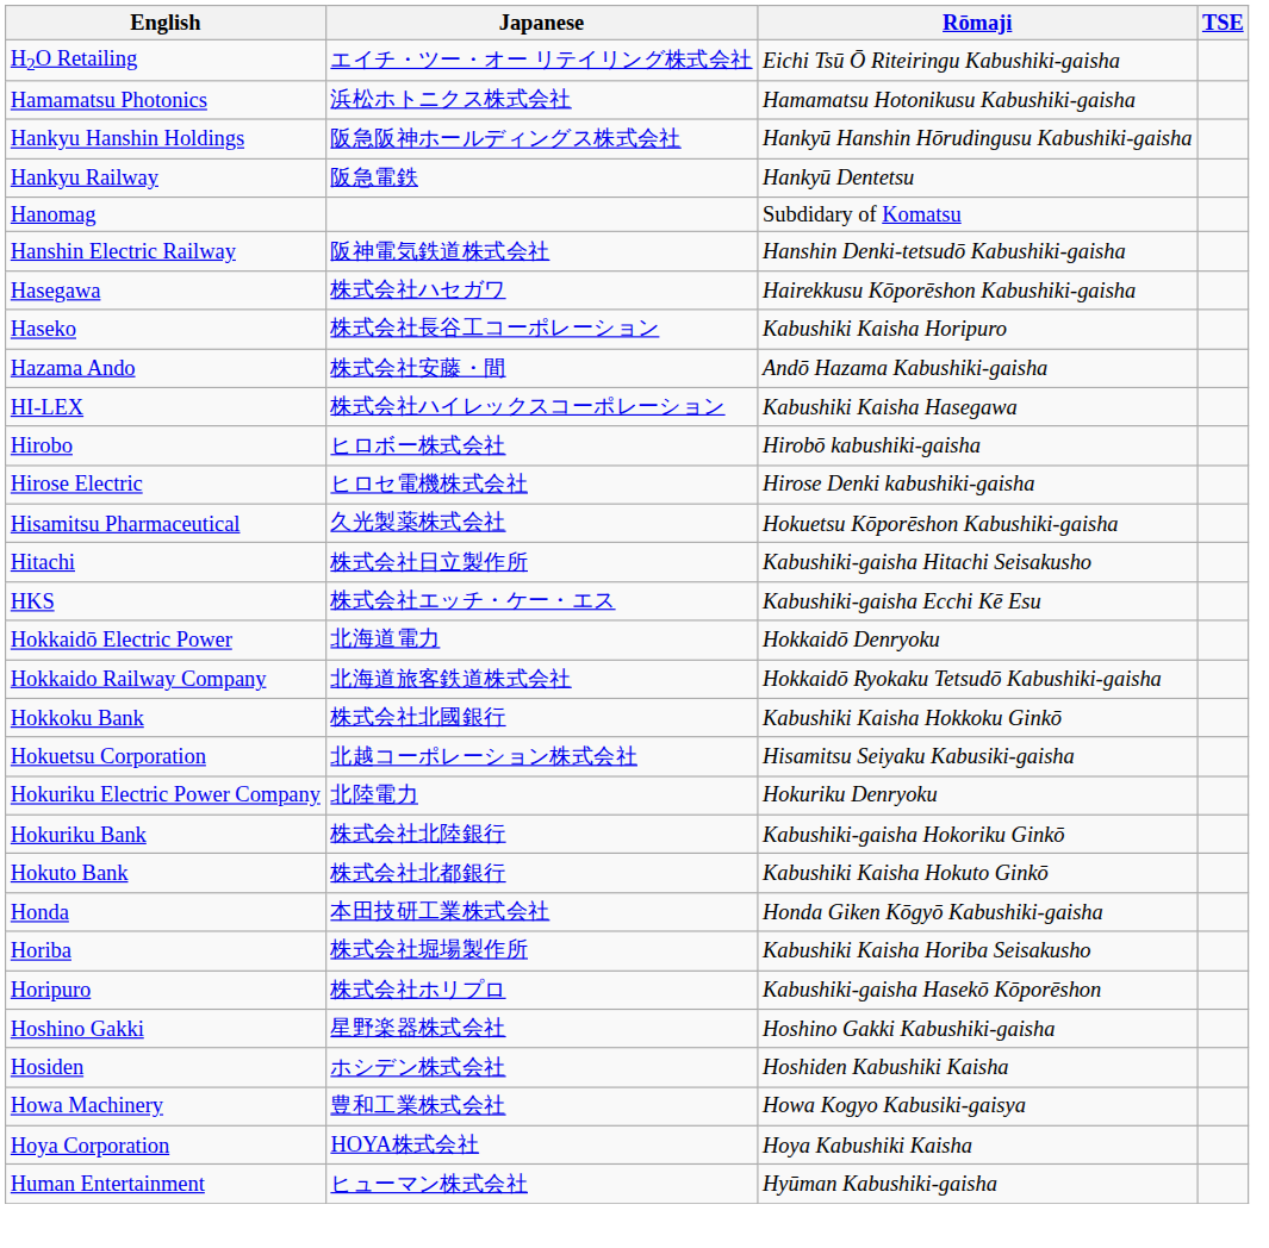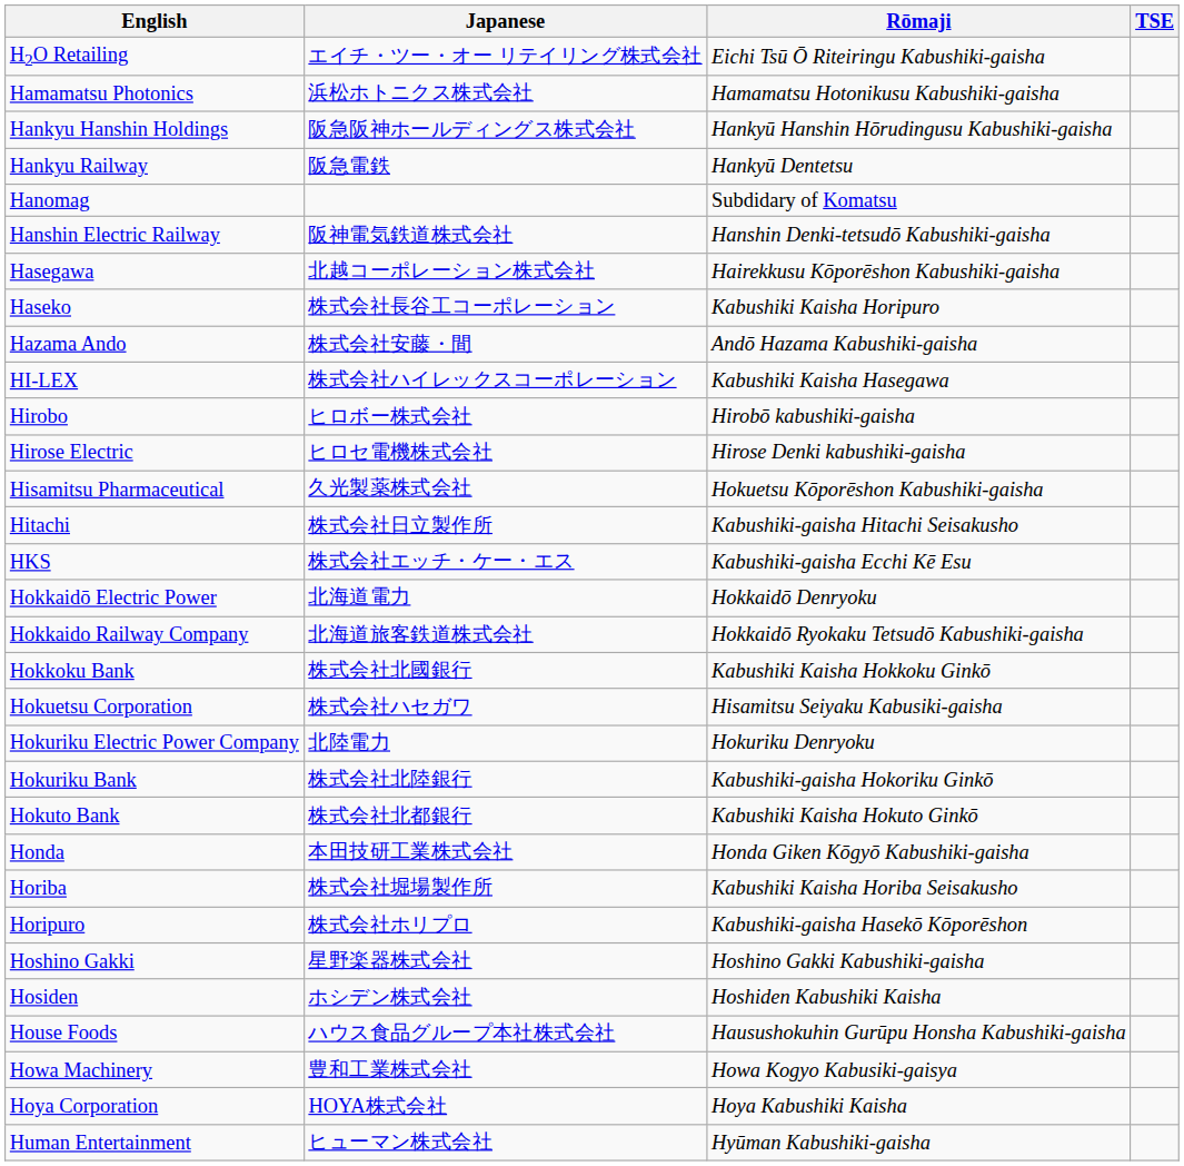 <table class="wikitable">
 <tr>
 <th>English</th>
 <th>Japanese</th>
 <th><a href='#'>Rōmaji</a></th>
 <th><a href='#'>TSE</a></th>
 </tr>
 <tr>
 <td><a href='#'>H<sub>2</sub>O Retailing</a></td>
 <td><a href='#'>エイチ・ツー・オー リテイリング株式会社</a></td>
 <td><em>Eichi Tsū Ō Riteiringu Kabushiki-gaisha</em></td>
 <td></td>
 </tr>
 <tr>
 <td><a href='#'>Hamamatsu Photonics</a></td>
 <td><a href='#'>浜松ホトニクス株式会社</a></td>
 <td><em>Hamamatsu Hotonikusu Kabushiki-gaisha</em></td>
 <td></td>
 </tr>
 <tr>
 <td><a href='#'>Hankyu Hanshin Holdings</a></td>
 <td><a href='#'>阪急阪神ホールディングス株式会社</a></td>
 <td><em>Hankyū Hanshin Hōrudingusu Kabushiki-gaisha</em></td>
 <td></td>
 </tr>
 <tr>
 <td><a href='#'>Hankyu Railway</a></td>
 <td><a href='#'>阪急電鉄</a></td>
 <td><em>Hankyū Dentetsu</em></td>
 <td></td>
 </tr>
 <tr>
 <td><a href='#'>Hanomag</a></td>
 <td></td>
 <td>Subdidary of <a href='#'>Komatsu</a></td>
 <td></td>
 </tr>
 <tr>
 <td><a href='#'>Hanshin Electric Railway</a></td>
 <td><a href='#'>阪神電気鉄道株式会社</a></td>
 <td><em>Hanshin Denki-tetsudō Kabushiki-gaisha</em></td>
 <td></td>
 </tr>
 <tr>
 <td><a href='#'>Hasegawa</a></td>
-<td><a href='#'>株式会社ハセガワ</a></td>
+<td><a href='#'>北越コーポレーション株式会社</a></td>
 <td><em>Hairekkusu Kōporēshon Kabushiki-gaisha</em></td>
 <td></td>
 </tr>
 <tr>
 <td><a href='#'>Haseko</a></td>
 <td><a href='#'>株式会社長谷工コーポレーション</a></td>
 <td><em>Kabushiki Kaisha Horipuro</em></td>
 <td></td>
 </tr>
 <tr>
 <td><a href='#'>Hazama Ando</a></td>
 <td><a href='#'>株式会社安藤・間</a></td>
 <td><em>Andō Hazama Kabushiki-gaisha</em></td>
 <td></td>
 </tr>
 <tr>
 <td><a href='#'>HI-LEX</a></td>
 <td><a href='#'>株式会社ハイレックスコーポレーション</a></td>
 <td><em>Kabushiki Kaisha Hasegawa</em></td>
 <td></td>
 </tr>
 <tr>
 <td><a href='#'>Hirobo</a></td>
 <td><a href='#'>ヒロボー株式会社</a></td>
 <td><em>Hirobō kabushiki-gaisha</em></td>
 <td></td>
 </tr>
 <tr>
 <td><a href='#'>Hirose Electric</a></td>
 <td><a href='#'>ヒロセ電機株式会社</a></td>
 <td><em>Hirose Denki kabushiki-gaisha</em></td>
 <td></td>
 </tr>
 <tr>
 <td><a href='#'>Hisamitsu Pharmaceutical</a></td>
 <td><a href='#'>久光製薬株式会社</a></td>
 <td><em>Hokuetsu Kōporēshon Kabushiki-gaisha</em></td>
 <td></td>
 </tr>
 <tr>
 <td><a href='#'>Hitachi</a></td>
 <td><a href='#'>株式会社日立製作所</a></td>
 <td><em>Kabushiki-gaisha Hitachi Seisakusho</em></td>
 <td></td>
 </tr>
 <tr>
 <td><a href='#'>HKS</a></td>
 <td><a href='#'>株式会社エッチ・ケー・エス</a></td>
 <td><em>Kabushiki-gaisha Ecchi Kē Esu</em></td>
 <td></td>
 </tr>
 <tr>
 <td><a href='#'>Hokkaidō Electric Power</a></td>
 <td><a href='#'>北海道電力</a></td>
 <td><em>Hokkaidō Denryoku</em></td>
 <td></td>
 </tr>
 <tr>
 <td><a href='#'>Hokkaido Railway Company</a></td>
 <td><a href='#'>北海道旅客鉄道株式会社</a></td>
 <td><em>Hokkaidō Ryokaku Tetsudō Kabushiki-gaisha</em></td>
 <td></td>
 </tr>
 <tr>
 <td><a href='#'>Hokkoku Bank</a></td>
 <td><a href='#'>株式会社北國銀行</a></td>
 <td><em>Kabushiki Kaisha Hokkoku Ginkō</em></td>
 <td></td>
 </tr>
 <tr>
 <td><a href='#'>Hokuetsu Corporation</a></td>
-<td><a href='#'>北越コーポレーション株式会社</a></td>
+<td><a href='#'>株式会社ハセガワ</a></td>
 <td><em>Hisamitsu Seiyaku Kabusiki-gaisha</em></td>
 <td></td>
 </tr>
 <tr>
 <td><a href='#'>Hokuriku Electric Power Company</a></td>
 <td><a href='#'>北陸電力</a></td>
 <td><em>Hokuriku Denryoku</em></td>
 <td></td>
 </tr>
 <tr>
 <td><a href='#'>Hokuriku Bank</a></td>
 <td><a href='#'>株式会社北陸銀行</a></td>
 <td><em>Kabushiki-gaisha Hokoriku Ginkō</em></td>
 <td></td>
 </tr>
 <tr>
 <td><a href='#'>Hokuto Bank</a></td>
 <td><a href='#'>株式会社北都銀行</a></td>
 <td><em>Kabushiki Kaisha Hokuto Ginkō</em></td>
 <td></td>
 </tr>
 <tr>
 <td><a href='#'>Honda</a></td>
 <td><a href='#'>本田技研工業株式会社</a></td>
 <td><em>Honda Giken Kōgyō Kabushiki-gaisha</em></td>
 <td></td>
 </tr>
 <tr>
 <td><a href='#'>Horiba</a></td>
 <td><a href='#'>株式会社堀場製作所</a></td>
 <td><em>Kabushiki Kaisha Horiba Seisakusho</em></td>
 <td></td>
 </tr>
 <tr>
 <td><a href='#'>Horipuro</a></td>
 <td><a href='#'>株式会社ホリプロ</a></td>
 <td><em>Kabushiki-gaisha Hasekō Kōporēshon</em></td>
 <td></td>
 </tr>
 <tr>
 <td><a href='#'>Hoshino Gakki</a></td>
 <td><a href='#'>星野楽器株式会社</a></td>
 <td><em>Hoshino Gakki Kabushiki-gaisha</em></td>
 <td></td>
 </tr>
 <tr>
 <td><a href='#'>Hosiden</a></td>
 <td><a href='#'>ホシデン株式会社</a></td>
 <td><em>Hoshiden Kabushiki Kaisha</em></td>
 <td></td>
 </tr>
 <tr>
+<td><a href='#'>House Foods</a></td>
+<td><a href='#'>ハウス食品グループ本社株式会社</a></td>
+<td><em>Hausushokuhin Gurūpu Honsha Kabushiki-gaisha</em></td>
+<td></td>
+</tr>
+<tr>
 <td><a href='#'>Howa Machinery</a></td>
 <td><a href='#'>豊和工業株式会社</a></td>
 <td><em>Howa Kogyo Kabusiki-gaisya</em></td>
 <td></td>
 </tr>
 <tr>
 <td><a href='#'>Hoya Corporation</a></td>
 <td><a href='#'>HOYA株式会社</a></td>
 <td><em>Hoya Kabushiki Kaisha</em></td>
 <td></td>
 </tr>
 <tr>
 <td><a href='#'>Human Entertainment</a></td>
 <td><a href='#'>ヒューマン株式会社</a></td>
 <td><em>Hyūman Kabushiki-gaisha</em></td>
 <td></td>
 </tr>
 </table>
